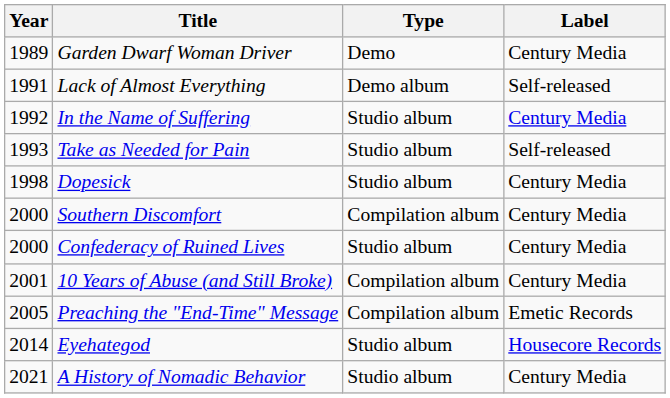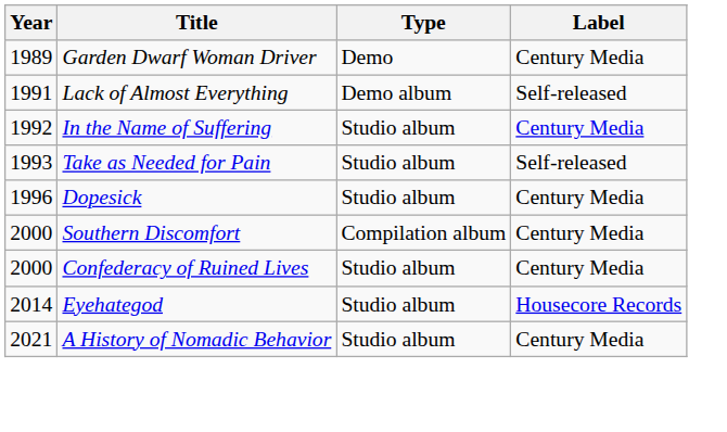 <table class="wikitable" style="font-size: 95%;">
 <tr>
 <th>Year</th>
 <th>Title</th>
 <th>Type</th>
 <th>Label</th>
 </tr>
 <tr>
 <td>1989</td>
 <td><em>Garden Dwarf Woman Driver</em></td>
 <td>Demo</td>
 <td>Century Media</td>
 </tr>
 <tr>
 <td>1991</td>
 <td><em>Lack of Almost Everything</em></td>
 <td>Demo album</td>
 <td>Self-released</td>
 </tr>
 <tr>
 <td>1992</td>
 <td><em><a href='#'>In the Name of Suffering</a></em></td>
 <td>Studio album</td>
 <td><a href='#'>Century Media</a></td>
 </tr>
 <tr>
 <td>1993</td>
 <td><em><a href='#'>Take as Needed for Pain</a></em></td>
 <td>Studio album</td>
 <td>Self-released</td>
 </tr>
 <tr>
-<td>1998</td>
+<td>1996</td>
 <td><em><a href='#'>Dopesick</a></em></td>
 <td>Studio album</td>
 <td>Century Media</td>
 </tr>
 <tr>
 <td>2000</td>
 <td><em><a href='#'>Southern Discomfort</a></em></td>
 <td>Compilation album</td>
 <td>Century Media</td>
 </tr>
 <tr>
 <td>2000</td>
 <td><em><a href='#'>Confederacy of Ruined Lives</a></em></td>
 <td>Studio album</td>
 <td>Century Media</td>
 </tr>
 <tr>
-<td>2001</td>
-<td><em><a href='#'>10 Years of Abuse (and Still Broke)</a></em></td>
-<td>Compilation album</td>
-<td>Century Media</td>
-</tr>
-<tr>
-<td>2005</td>
-<td><em><a href='#'>Preaching the "End-Time" Message</a></em></td>
-<td>Compilation album</td>
-<td>Emetic Records</td>
-</tr>
-<tr>
 <td>2014</td>
 <td><em><a href='#'>Eyehategod</a></em></td>
 <td>Studio album</td>
 <td><a href='#'>Housecore Records</a></td>
 </tr>
 <tr>
 <td>2021</td>
 <td><em><a href='#'>A History of Nomadic Behavior</a></em></td>
 <td>Studio album</td>
 <td>Century Media</td>
 </tr>
 </table>
